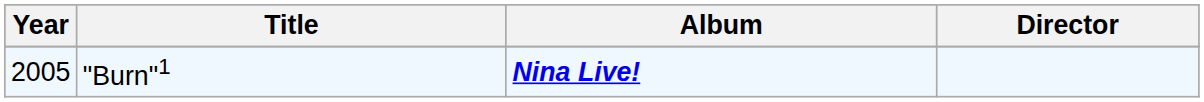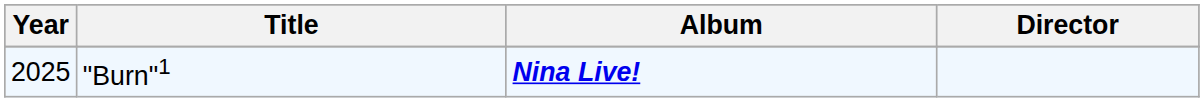 <table class="wikitable"|width=100%>
 <tr bgcolor="#CdCCCC">
 <th align="center" valign="top" width="30">Year</th>
 <th align="center" valign="top" width="250">Title</th>
 <th align="center" valign="top" width="250">Album</th>
 <th align="center" valign="top" width="150">Director</th>
 </tr>
 <tr>
 </tr>
 <tr ---- bgcolor="#F0F8FF">
-<td>2005</td>
+<td>2025</td>
 <td>"Burn"<sup>1</sup></td>
 <td><strong><em><a href='#'>Nina Live!</a></em></strong></td>
 <td><br></td>
 </tr>
 </table>
